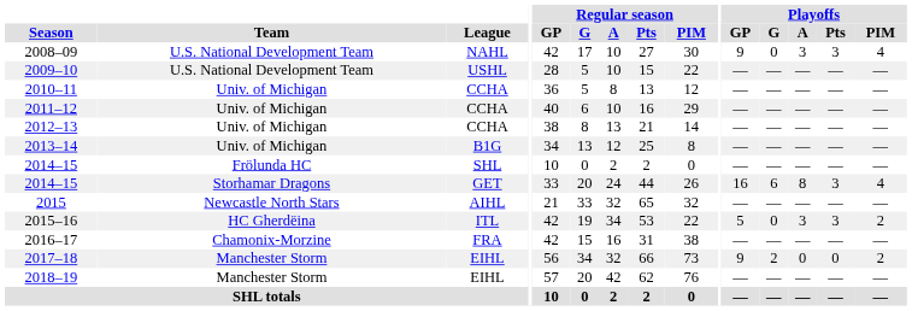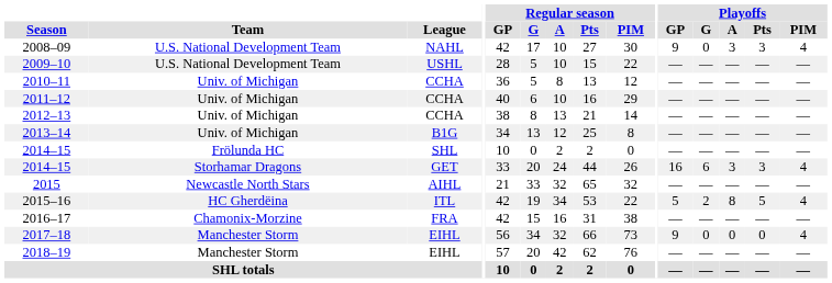 <table border="0" cellpadding="1" cellspacing="0" style="text-align:center; width:60em">
 <tr bgcolor="#e0e0e0">
 <th colspan="3" bgcolor="#ffffff"></th>
 <th rowspan="99" bgcolor="#ffffff"></th>
 <th colspan="5"><a href='#'>Regular season</a></th>
 <th rowspan="99" bgcolor="#ffffff"></th>
 <th colspan="5"><a href='#'>Playoffs</a></th>
 </tr>
 <tr bgcolor="#e0e0e0">
 <th><a href='#'>Season</a></th>
 <th>Team</th>
 <th>League</th>
 <th>GP</th>
 <th><a href='#'>G</a></th>
 <th><a href='#'>A</a></th>
 <th><a href='#'>Pts</a></th>
 <th><a href='#'>PIM</a></th>
 <th>GP</th>
 <th>G</th>
 <th>A</th>
 <th>Pts</th>
 <th>PIM</th>
 </tr>
 <tr>
 <td>2008–09</td>
 <td><a href='#'>U.S. National Development Team</a></td>
 <td><a href='#'>NAHL</a></td>
 <td>42</td>
 <td>17</td>
 <td>10</td>
 <td>27</td>
 <td>30</td>
 <td>9</td>
 <td>0</td>
 <td>3</td>
 <td>3</td>
 <td>4</td>
 </tr>
 <tr bgcolor="#f0f0f0">
 <td><a href='#'>2009–10</a></td>
 <td>U.S. National Development Team</td>
 <td><a href='#'>USHL</a></td>
 <td>28</td>
 <td>5</td>
 <td>10</td>
 <td>15</td>
 <td>22</td>
 <td>—</td>
 <td>—</td>
 <td>—</td>
 <td>—</td>
 <td>—</td>
 </tr>
 <tr>
 <td><a href='#'>2010–11</a></td>
 <td><a href='#'>Univ. of Michigan</a></td>
 <td><a href='#'>CCHA</a></td>
 <td>36</td>
 <td>5</td>
 <td>8</td>
 <td>13</td>
 <td>12</td>
 <td>—</td>
 <td>—</td>
 <td>—</td>
 <td>—</td>
 <td>—</td>
 </tr>
 <tr bgcolor="#f0f0f0">
 <td><a href='#'>2011–12</a></td>
 <td>Univ. of Michigan</td>
 <td>CCHA</td>
 <td>40</td>
 <td>6</td>
 <td>10</td>
 <td>16</td>
 <td>29</td>
 <td>—</td>
 <td>—</td>
 <td>—</td>
 <td>—</td>
 <td>—</td>
 </tr>
 <tr>
 <td><a href='#'>2012–13</a></td>
 <td>Univ. of Michigan</td>
 <td>CCHA</td>
 <td>38</td>
 <td>8</td>
 <td>13</td>
 <td>21</td>
 <td>14</td>
 <td>—</td>
 <td>—</td>
 <td>—</td>
 <td>—</td>
 <td>—</td>
 </tr>
 <tr bgcolor="#f0f0f0">
 <td><a href='#'>2013–14</a></td>
 <td>Univ. of Michigan</td>
 <td><a href='#'>B1G</a></td>
 <td>34</td>
 <td>13</td>
 <td>12</td>
 <td>25</td>
 <td>8</td>
 <td>—</td>
 <td>—</td>
 <td>—</td>
 <td>—</td>
 <td>—</td>
 </tr>
 <tr>
 <td><a href='#'>2014–15</a></td>
 <td><a href='#'>Frölunda HC</a></td>
 <td><a href='#'>SHL</a></td>
 <td>10</td>
 <td>0</td>
 <td>2</td>
 <td>2</td>
 <td>0</td>
 <td>—</td>
 <td>—</td>
 <td>—</td>
 <td>—</td>
 <td>—</td>
 </tr>
 <tr bgcolor="#f0f0f0">
 <td><a href='#'>2014–15</a></td>
 <td><a href='#'>Storhamar Dragons</a></td>
 <td><a href='#'>GET</a></td>
 <td>33</td>
 <td>20</td>
 <td>24</td>
 <td>44</td>
 <td>26</td>
 <td>16</td>
 <td>6</td>
-<td>8</td>
+<td>3</td>
 <td>3</td>
 <td>4</td>
 </tr>
 <tr>
 <td><a href='#'>2015</a></td>
 <td><a href='#'>Newcastle North Stars</a></td>
 <td><a href='#'>AIHL</a></td>
 <td>21</td>
 <td>33</td>
 <td>32</td>
 <td>65</td>
 <td>32</td>
 <td>—</td>
 <td>—</td>
 <td>—</td>
 <td>—</td>
 <td>—</td>
 </tr>
 <tr ALIGN="center"   bgcolor="#f0f0f0">
 <td>2015–16</td>
 <td><a href='#'>HC Gherdëina</a></td>
 <td><a href='#'>ITL</a></td>
 <td>42</td>
 <td>19</td>
 <td>34</td>
 <td>53</td>
 <td>22</td>
 <td>5</td>
-<td>0</td>
-<td>3</td>
-<td>3</td>
 <td>2</td>
+<td>8</td>
+<td>5</td>
+<td>4</td>
 </tr>
 <tr>
 <td>2016–17</td>
 <td><a href='#'>Chamonix-Morzine</a></td>
 <td><a href='#'>FRA</a></td>
 <td>42</td>
 <td>15</td>
 <td>16</td>
 <td>31</td>
 <td>38</td>
 <td>—</td>
 <td>—</td>
 <td>—</td>
 <td>—</td>
 <td>—</td>
 </tr>
 <tr bgcolor="#f0f0f0">
 <td><a href='#'>2017–18</a></td>
 <td><a href='#'>Manchester Storm</a></td>
 <td><a href='#'>EIHL</a></td>
 <td>56</td>
 <td>34</td>
 <td>32</td>
 <td>66</td>
 <td>73</td>
 <td>9</td>
-<td>2</td>
 <td>0</td>
 <td>0</td>
-<td>2</td>
+<td>0</td>
+<td>4</td>
 </tr>
 <tr>
 <td><a href='#'>2018–19</a></td>
 <td>Manchester Storm</td>
 <td>EIHL</td>
 <td>57</td>
 <td>20</td>
 <td>42</td>
 <td>62</td>
 <td>76</td>
 <td>—</td>
 <td>—</td>
 <td>—</td>
 <td>—</td>
 <td>—</td>
 </tr>
 <tr bgcolor="#e0e0e0">
 <th colspan="3">SHL totals</th>
 <th>10</th>
 <th>0</th>
 <th>2</th>
 <th>2</th>
 <th>0</th>
 <th>—</th>
 <th>—</th>
 <th>—</th>
 <th>—</th>
 <th>—</th>
 </tr>
 </table>
